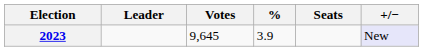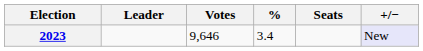 <table class=wikitable style="width:40%; border:1px #AAAAFF solid">
 <tr>
 <th>Election</th>
 <th>Leader</th>
 <th>Votes</th>
 <th>%</th>
 <th>Seats</th>
 <th>+/−</th>
 </tr>
 <tr>
 <th><a href='#'>2023</a></th>
 <td></td>
-<td>9,645</td>
-<td>3.9</td>
+<td>9,646</td>
+<td>3.4</td>
 <td></td>
 <td style="background: lavender;">New</td>
 </tr>
 </table>
